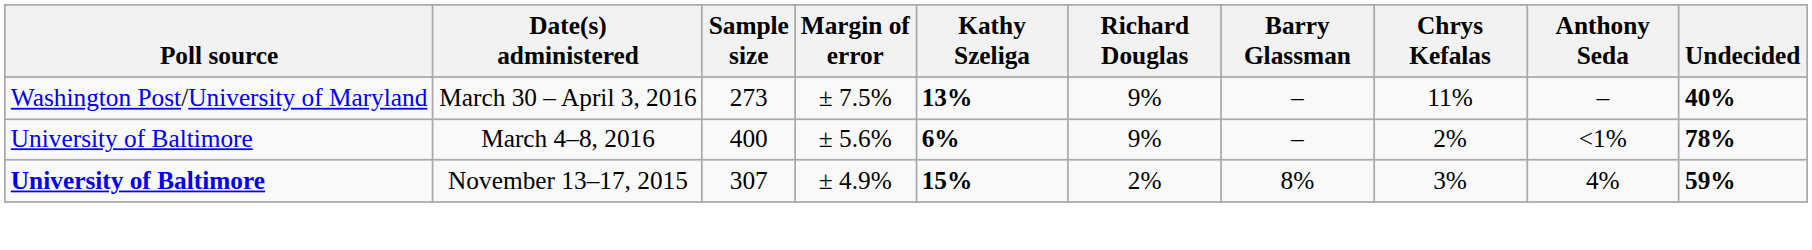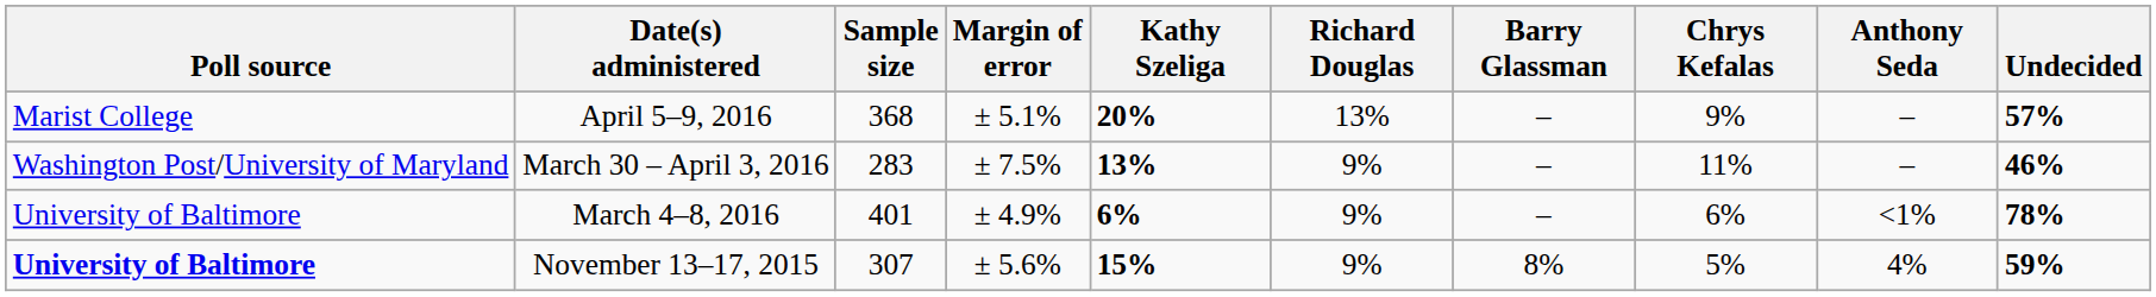 <table class="wikitable" style="font-size:90%;">
 <tr valign= bottom>
 <th>Poll source</th>
 <th>Date(s)<br>administered</th>
 <th>Sample<br>size</th>
 <th>Margin of<br>error</th>
 <th style="width:80px;">Kathy<br>Szeliga</th>
 <th style="width:80px;">Richard<br>Douglas</th>
 <th style="width:80px;">Barry<br>Glassman</th>
 <th style="width:80px;">Chrys<br>Kefalas</th>
 <th style="width:80px;">Anthony<br>Seda</th>
 <th>Undecided</th>
 </tr>
 <tr>
+<td><a href='#'>Marist College</a></td>
+<td align=center>April 5–9, 2016</td>
+<td align=center>368</td>
+<td align=center>± 5.1%</td>
+<td><strong>20%</strong></td>
+<td align=center>13%</td>
+<td align=center>–</td>
+<td align=center>9%</td>
+<td align=center>–</td>
+<td><strong>57%</strong></td>
+</tr>
+<tr>
 <td><a href='#'>Washington Post</a>/<a href='#'>University of Maryland</a></td>
 <td align=center>March 30 – April 3, 2016</td>
-<td align=center>273</td>
+<td align=center>283</td>
 <td align=center>± 7.5%</td>
 <td><strong>13%</strong></td>
 <td align=center>9%</td>
 <td align=center>–</td>
 <td align=center>11%</td>
 <td align=center>–</td>
-<td><strong>40%</strong></td>
+<td><strong>46%</strong></td>
 </tr>
 <tr>
 <td><a href='#'>University of Baltimore</a></td>
 <td align=center>March 4–8, 2016</td>
-<td align=center>400</td>
-<td align=center>± 5.6%</td>
+<td align=center>401</td>
+<td align=center>± 4.9%</td>
 <td><strong>6%</strong></td>
 <td align=center>9%</td>
 <td align=center>–</td>
-<td align=center>2%</td>
+<td align=center>6%</td>
 <td align=center><1%</td>
 <td><strong>78%</strong></td>
 </tr>
 <tr>
 <td><strong><a href='#'>University of Baltimore</a></strong></td>
 <td align=center>November 13–17, 2015</td>
 <td align=center>307</td>
-<td align=center>± 4.9%</td>
+<td align=center>± 5.6%</td>
 <td><strong>15%</strong></td>
-<td align=center>2%</td>
+<td align=center>9%</td>
 <td align=center>8%</td>
-<td align=center>3%</td>
+<td align=center>5%</td>
 <td align=center>4%</td>
 <td><strong>59%</strong></td>
 </tr>
 </table>
